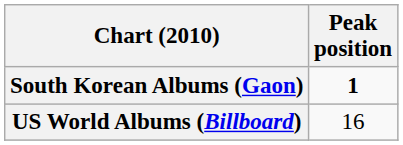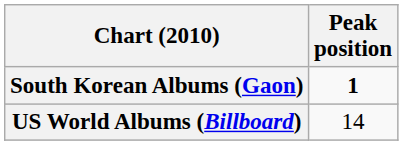 <table class="wikitable plainrowheaders" style="text-align:center;">
 <tr>
 <th>Chart (2010)</th>
 <th>Peak<br>position</th>
 </tr>
 <tr>
 <th scope="row">South Korean Albums (<a href='#'>Gaon</a>)</th>
 <td><strong>1</strong></td>
 </tr>
 <tr>
 <th scope="row">US World Albums (<em><a href='#'>Billboard</a></em>)</th>
-<td>16</td>
+<td>14</td>
 </tr>
 </table>
